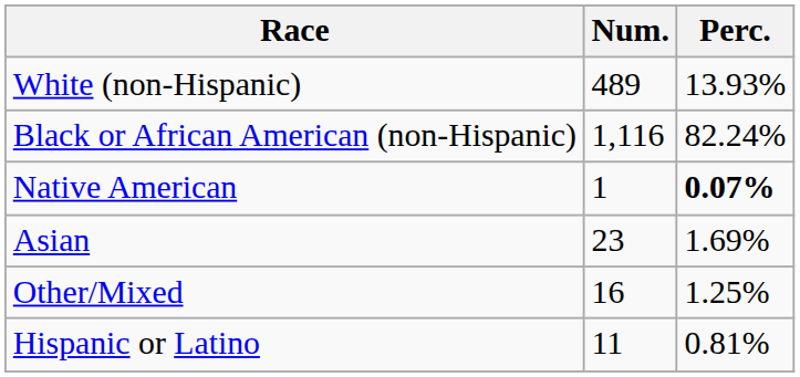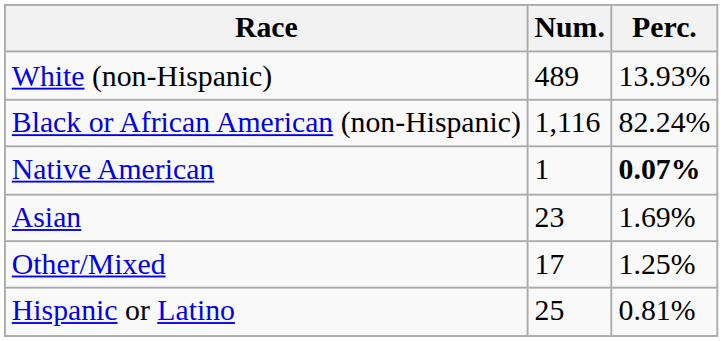 <table class="wikitable">
 <tr>
 <th>Race</th>
 <th>Num.</th>
 <th>Perc.</th>
 </tr>
 <tr>
 <td><a href='#'>White</a> (non-Hispanic)</td>
 <td>489</td>
 <td>13.93%</td>
 </tr>
 <tr>
 <td><a href='#'>Black or African American</a> (non-Hispanic)</td>
 <td>1,116</td>
 <td>82.24%</td>
 </tr>
 <tr>
 <td><a href='#'>Native American</a></td>
 <td>1</td>
 <td><strong>0.07%</strong></td>
 </tr>
 <tr>
 <td><a href='#'>Asian</a></td>
 <td>23</td>
 <td>1.69%</td>
 </tr>
 <tr>
 <td><a href='#'>Other/Mixed</a></td>
-<td>16</td>
+<td>17</td>
 <td>1.25%</td>
 </tr>
 <tr>
 <td><a href='#'>Hispanic</a> or <a href='#'>Latino</a></td>
-<td>11</td>
+<td>25</td>
 <td>0.81%</td>
 </tr>
 </table>
